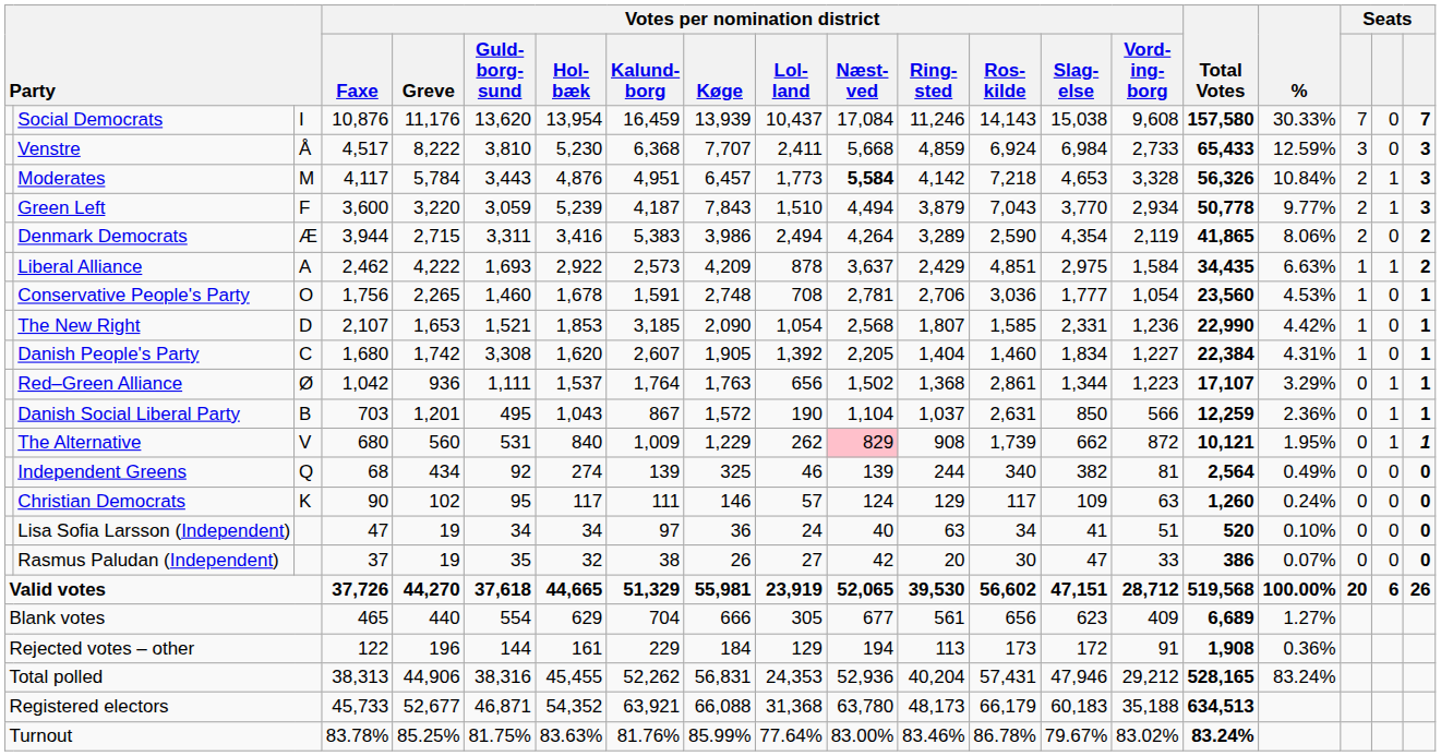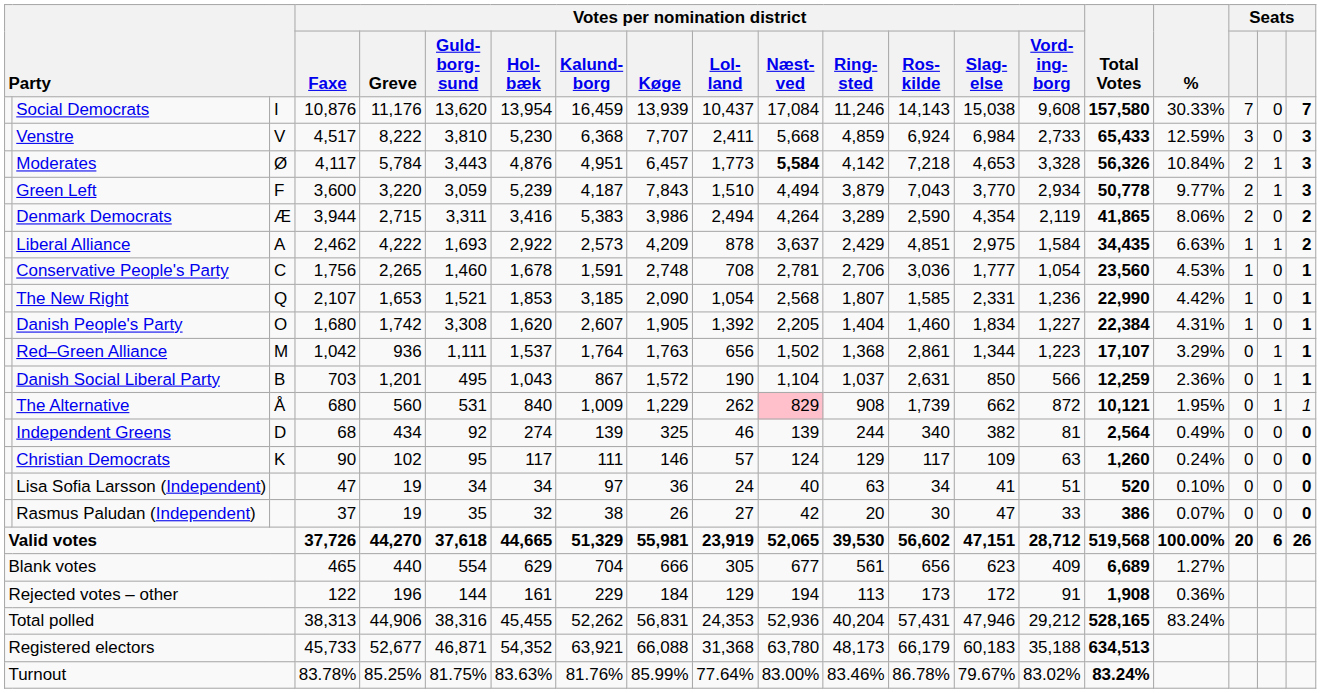 <table class="wikitable" border="1" style="text-align:right;">
 <tr>
 <th style="text-align:left;" valign=bottom rowspan=2 colspan=3>Party</th>
 <th colspan=12>Votes per nomination district</th>
 <th align=center valign=bottom rowspan=2 width="50">Total Votes</th>
 <th align=center valign=bottom rowspan=2 width="50">%</th>
 <th colspan=3>Seats</th>
 </tr>
 <tr>
 <th align=center valign=bottom width="50"><a href='#'>Faxe</a></th>
 <th align=center valign=bottom width="50">Greve</th>
 <th align=center valign=bottom width="50"><a href='#'>Guld- borg- sund</a></th>
 <th align=center valign=bottom width="50"><a href='#'>Hol- bæk</a></th>
 <th align=center valign=bottom width="50"><a href='#'>Kalund- borg</a></th>
 <th align=center valign=bottom width="50"><a href='#'>Køge</a></th>
 <th align=center valign=bottom width="50"><a href='#'>Lol- land</a></th>
 <th align=center valign=bottom width="50"><a href='#'>Næst- ved</a></th>
 <th align=center valign=bottom width="50"><a href='#'>Ring- sted</a></th>
 <th align=center valign=bottom width="50"><a href='#'>Ros- kilde</a></th>
 <th align=center valign=bottom width="50"><a href='#'>Slag- else</a></th>
 <th align=center valign=bottom width="50"><a href='#'>Vord- ing- borg</a></th>
 <th align=center valign=bottom width="20"><small></small></th>
 <th align=center valign=bottom width="20"><small><a href='#'></a></small></th>
 <th align=center valign=bottom width="20"><small></small></th>
 </tr>
 <tr>
 <td></td>
 <td align=left><a href='#'>Social Democrats</a></td>
 <td align=left>I</td>
 <td>10,876</td>
 <td>11,176</td>
 <td>13,620</td>
 <td>13,954</td>
 <td>16,459</td>
 <td>13,939</td>
 <td>10,437</td>
 <td>17,084</td>
 <td>11,246</td>
 <td>14,143</td>
 <td>15,038</td>
 <td>9,608</td>
 <td><strong>157,580</strong></td>
 <td>30.33%</td>
 <td>7</td>
 <td>0</td>
 <td><strong>7</strong></td>
 </tr>
 <tr>
 <td></td>
 <td align=left><a href='#'>Venstre</a></td>
-<td align=left>Å</td>
+<td align=left>V</td>
 <td>4,517</td>
 <td>8,222</td>
 <td>3,810</td>
 <td>5,230</td>
 <td>6,368</td>
 <td>7,707</td>
 <td>2,411</td>
 <td>5,668</td>
 <td>4,859</td>
 <td>6,924</td>
 <td>6,984</td>
 <td>2,733</td>
 <td><strong>65,433</strong></td>
 <td>12.59%</td>
 <td>3</td>
 <td>0</td>
 <td><strong>3</strong></td>
 </tr>
 <tr>
 <td></td>
 <td align=left><a href='#'>Moderates</a></td>
-<td align=left>M</td>
+<td align=left>Ø</td>
 <td>4,117</td>
 <td>5,784</td>
 <td>3,443</td>
 <td>4,876</td>
 <td>4,951</td>
 <td>6,457</td>
 <td>1,773</td>
 <td><strong>5,584</strong></td>
 <td>4,142</td>
 <td>7,218</td>
 <td>4,653</td>
 <td>3,328</td>
 <td><strong>56,326</strong></td>
 <td>10.84%</td>
 <td>2</td>
 <td>1</td>
 <td><strong>3</strong></td>
 </tr>
 <tr>
 <td></td>
 <td align=left><a href='#'>Green Left</a></td>
 <td align=left>F</td>
 <td>3,600</td>
 <td>3,220</td>
 <td>3,059</td>
 <td>5,239</td>
 <td>4,187</td>
 <td>7,843</td>
 <td>1,510</td>
 <td>4,494</td>
 <td>3,879</td>
 <td>7,043</td>
 <td>3,770</td>
 <td>2,934</td>
 <td><strong>50,778</strong></td>
 <td>9.77%</td>
 <td>2</td>
 <td>1</td>
 <td><strong>3</strong></td>
 </tr>
 <tr>
 <td></td>
 <td align=left><a href='#'>Denmark Democrats</a></td>
 <td align=left>Æ</td>
 <td>3,944</td>
 <td>2,715</td>
 <td>3,311</td>
 <td>3,416</td>
 <td>5,383</td>
 <td>3,986</td>
 <td>2,494</td>
 <td>4,264</td>
 <td>3,289</td>
 <td>2,590</td>
 <td>4,354</td>
 <td>2,119</td>
 <td><strong>41,865</strong></td>
 <td>8.06%</td>
 <td>2</td>
 <td>0</td>
 <td><strong>2</strong></td>
 </tr>
 <tr>
 <td></td>
 <td align=left><a href='#'>Liberal Alliance</a></td>
 <td align=left>A</td>
 <td>2,462</td>
 <td>4,222</td>
 <td>1,693</td>
 <td>2,922</td>
 <td>2,573</td>
 <td>4,209</td>
 <td>878</td>
 <td>3,637</td>
 <td>2,429</td>
 <td>4,851</td>
 <td>2,975</td>
 <td>1,584</td>
 <td><strong>34,435</strong></td>
 <td>6.63%</td>
 <td>1</td>
 <td>1</td>
 <td><strong>2</strong></td>
 </tr>
 <tr>
 <td></td>
 <td align=left style="white-space: nowrap;"><a href='#'>Conservative People's Party</a></td>
-<td align=left>O</td>
+<td align=left>C</td>
 <td>1,756</td>
 <td>2,265</td>
 <td>1,460</td>
 <td>1,678</td>
 <td>1,591</td>
 <td>2,748</td>
 <td>708</td>
 <td>2,781</td>
 <td>2,706</td>
 <td>3,036</td>
 <td>1,777</td>
 <td>1,054</td>
 <td><strong>23,560</strong></td>
 <td>4.53%</td>
 <td>1</td>
 <td>0</td>
 <td><strong>1</strong></td>
 </tr>
 <tr>
 <td></td>
 <td align=left><a href='#'>The New Right</a></td>
-<td align=left>D</td>
+<td align=left>Q</td>
 <td>2,107</td>
 <td>1,653</td>
 <td>1,521</td>
 <td>1,853</td>
 <td>3,185</td>
 <td>2,090</td>
 <td>1,054</td>
 <td>2,568</td>
 <td>1,807</td>
 <td>1,585</td>
 <td>2,331</td>
 <td>1,236</td>
 <td><strong>22,990</strong></td>
 <td>4.42%</td>
 <td>1</td>
 <td>0</td>
 <td><strong>1</strong></td>
 </tr>
 <tr>
 <td></td>
 <td align=left><a href='#'>Danish People's Party</a></td>
-<td align=left>C</td>
+<td align=left>O</td>
 <td>1,680</td>
 <td>1,742</td>
 <td>3,308</td>
 <td>1,620</td>
 <td>2,607</td>
 <td>1,905</td>
 <td>1,392</td>
 <td>2,205</td>
 <td>1,404</td>
 <td>1,460</td>
 <td>1,834</td>
 <td>1,227</td>
 <td><strong>22,384</strong></td>
 <td>4.31%</td>
 <td>1</td>
 <td>0</td>
 <td><strong>1</strong></td>
 </tr>
 <tr>
 <td></td>
 <td align=left><a href='#'>Red–Green Alliance</a></td>
-<td align=left>Ø</td>
+<td align=left>M</td>
 <td>1,042</td>
 <td>936</td>
 <td>1,111</td>
 <td>1,537</td>
 <td>1,764</td>
 <td>1,763</td>
 <td>656</td>
 <td>1,502</td>
 <td>1,368</td>
 <td>2,861</td>
 <td>1,344</td>
 <td>1,223</td>
 <td><strong>17,107</strong></td>
 <td>3.29%</td>
 <td>0</td>
 <td>1</td>
 <td><strong>1</strong></td>
 </tr>
 <tr>
 <td></td>
 <td align=left><a href='#'>Danish Social Liberal Party</a></td>
 <td align=left>B</td>
 <td>703</td>
 <td>1,201</td>
 <td>495</td>
 <td>1,043</td>
 <td>867</td>
 <td>1,572</td>
 <td>190</td>
 <td>1,104</td>
 <td>1,037</td>
 <td>2,631</td>
 <td>850</td>
 <td>566</td>
 <td><strong>12,259</strong></td>
 <td>2.36%</td>
 <td>0</td>
 <td>1</td>
 <td><strong>1</strong></td>
 </tr>
 <tr>
 <td></td>
 <td align=left><a href='#'>The Alternative</a></td>
-<td align=left>V</td>
+<td align=left>Å</td>
 <td>680</td>
 <td>560</td>
 <td>531</td>
 <td>840</td>
 <td>1,009</td>
 <td>1,229</td>
 <td>262</td>
 <td style="background: pink;">829</td>
 <td>908</td>
 <td>1,739</td>
 <td>662</td>
 <td>872</td>
 <td><strong>10,121</strong></td>
 <td>1.95%</td>
 <td>0</td>
 <td>1</td>
-<td><strong><em>1</em></strong></td>
+<td><em>1</em></td>
 </tr>
 <tr>
 <td></td>
 <td align=left><a href='#'>Independent Greens</a></td>
-<td align=left>Q</td>
+<td align=left>D</td>
 <td>68</td>
 <td>434</td>
 <td>92</td>
 <td>274</td>
 <td>139</td>
 <td>325</td>
 <td>46</td>
 <td>139</td>
 <td>244</td>
 <td>340</td>
 <td>382</td>
 <td>81</td>
 <td><strong>2,564</strong></td>
 <td>0.49%</td>
 <td>0</td>
 <td>0</td>
 <td><strong>0</strong></td>
 </tr>
 <tr>
 <td></td>
 <td align=left><a href='#'>Christian Democrats</a></td>
 <td align=left>K</td>
 <td>90</td>
 <td>102</td>
 <td>95</td>
 <td>117</td>
 <td>111</td>
 <td>146</td>
 <td>57</td>
 <td>124</td>
 <td>129</td>
 <td>117</td>
 <td>109</td>
 <td>63</td>
 <td><strong>1,260</strong></td>
 <td>0.24%</td>
 <td>0</td>
 <td>0</td>
 <td><strong>0</strong></td>
 </tr>
 <tr>
 <td></td>
 <td align=left>Lisa Sofia Larsson (<a href='#'>Independent</a>)</td>
 <td></td>
 <td>47</td>
 <td>19</td>
 <td>34</td>
 <td>34</td>
 <td>97</td>
 <td>36</td>
 <td>24</td>
 <td>40</td>
 <td>63</td>
 <td>34</td>
 <td>41</td>
 <td>51</td>
 <td><strong>520</strong></td>
 <td>0.10%</td>
 <td>0</td>
 <td>0</td>
 <td><strong>0</strong></td>
 </tr>
 <tr>
 <td></td>
 <td align=left>Rasmus Paludan (<a href='#'>Independent</a>)</td>
 <td></td>
 <td>37</td>
 <td>19</td>
 <td>35</td>
 <td>32</td>
 <td>38</td>
 <td>26</td>
 <td>27</td>
 <td>42</td>
 <td>20</td>
 <td>30</td>
 <td>47</td>
 <td>33</td>
 <td><strong>386</strong></td>
 <td>0.07%</td>
 <td>0</td>
 <td>0</td>
 <td><strong>0</strong></td>
 </tr>
 <tr style="font-weight:bold">
 <td align=left colspan=3>Valid votes</td>
 <td>37,726</td>
 <td>44,270</td>
 <td>37,618</td>
 <td>44,665</td>
 <td>51,329</td>
 <td>55,981</td>
 <td>23,919</td>
 <td>52,065</td>
 <td>39,530</td>
 <td>56,602</td>
 <td>47,151</td>
 <td>28,712</td>
 <td>519,568</td>
 <td>100.00%</td>
 <td>20</td>
 <td>6</td>
 <td>26</td>
 </tr>
 <tr>
 <td align=left colspan=3>Blank votes</td>
 <td>465</td>
 <td>440</td>
 <td>554</td>
 <td>629</td>
 <td>704</td>
 <td>666</td>
 <td>305</td>
 <td>677</td>
 <td>561</td>
 <td>656</td>
 <td>623</td>
 <td>409</td>
 <td><strong>6,689</strong></td>
 <td>1.27%</td>
 <td></td>
 <td></td>
 <td></td>
 </tr>
 <tr>
 <td align=left colspan=3>Rejected votes – other</td>
 <td>122</td>
 <td>196</td>
 <td>144</td>
 <td>161</td>
 <td>229</td>
 <td>184</td>
 <td>129</td>
 <td>194</td>
 <td>113</td>
 <td>173</td>
 <td>172</td>
 <td>91</td>
 <td><strong>1,908</strong></td>
 <td>0.36%</td>
 <td></td>
 <td></td>
 <td></td>
 </tr>
 <tr>
 <td align=left colspan=3>Total polled</td>
 <td>38,313</td>
 <td>44,906</td>
 <td>38,316</td>
 <td>45,455</td>
 <td>52,262</td>
 <td>56,831</td>
 <td>24,353</td>
 <td>52,936</td>
 <td>40,204</td>
 <td>57,431</td>
 <td>47,946</td>
 <td>29,212</td>
 <td><strong>528,165</strong></td>
 <td>83.24%</td>
 <td></td>
 <td></td>
 <td></td>
 </tr>
 <tr>
 <td align=left colspan=3>Registered electors</td>
 <td>45,733</td>
 <td>52,677</td>
 <td>46,871</td>
 <td>54,352</td>
 <td>63,921</td>
 <td>66,088</td>
 <td>31,368</td>
 <td>63,780</td>
 <td>48,173</td>
 <td>66,179</td>
 <td>60,183</td>
 <td>35,188</td>
 <td><strong>634,513</strong></td>
 <td></td>
 <td></td>
 <td></td>
 <td></td>
 </tr>
 <tr>
 <td align=left colspan=3>Turnout</td>
 <td>83.78%</td>
 <td>85.25%</td>
 <td>81.75%</td>
 <td>83.63%</td>
 <td>81.76%</td>
 <td>85.99%</td>
 <td>77.64%</td>
 <td>83.00%</td>
 <td>83.46%</td>
 <td>86.78%</td>
 <td>79.67%</td>
 <td>83.02%</td>
 <td><strong>83.24%</strong></td>
 <td></td>
 <td></td>
 <td></td>
 <td></td>
 </tr>
 </table>
